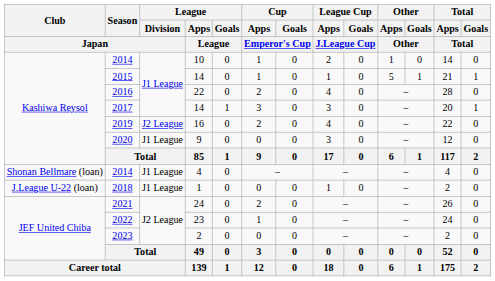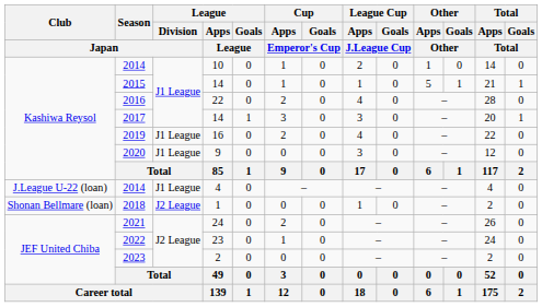 <table class="wikitable" style="text-align: center">
 <tr>
 <th rowspan="2">Club</th>
 <th rowspan="2">Season</th>
 <th colspan="3">League</th>
 <th colspan="2">Cup</th>
 <th colspan="2">League Cup</th>
 <th colspan="2">Other</th>
 <th colspan="2">Total</th>
 </tr>
 <tr>
 <th>Division</th>
 <th>Apps</th>
 <th>Goals</th>
 <th>Apps</th>
 <th>Goals</th>
 <th>Apps</th>
 <th>Goals</th>
 <th>Apps</th>
 <th>Goals</th>
 <th>Apps</th>
 <th>Goals</th>
 </tr>
 <tr>
 <th colspan=3>Japan</th>
 <th colspan=2>League</th>
 <th colspan=2><a href='#'>Emperor's Cup</a></th>
 <th colspan=2><a href='#'>J.League Cup</a></th>
 <th colspan=2>Other</th>
 <th colspan=2>Total</th>
 </tr>
 <tr>
 <td rowspan="7"><a href='#'>Kashiwa Reysol</a></td>
 <td><a href='#'>2014</a></td>
 <td rowspan="4"><a href='#'>J1 League</a></td>
 <td>10</td>
 <td>0</td>
 <td>1</td>
 <td>0</td>
 <td>2</td>
 <td>0</td>
 <td>1</td>
 <td>0</td>
 <td>14</td>
 <td>0</td>
 </tr>
 <tr>
 <td><a href='#'>2015</a></td>
 <td>14</td>
 <td>0</td>
 <td>1</td>
 <td>0</td>
 <td>1</td>
 <td>0</td>
 <td>5</td>
 <td>1</td>
 <td>21</td>
 <td>1</td>
 </tr>
 <tr>
 <td><a href='#'>2016</a></td>
 <td>22</td>
 <td>0</td>
 <td>2</td>
 <td>0</td>
 <td>4</td>
 <td>0</td>
 <td colspan="2">–</td>
 <td>28</td>
 <td>0</td>
 </tr>
 <tr>
 <td><a href='#'>2017</a></td>
 <td>14</td>
 <td>1</td>
 <td>3</td>
 <td>0</td>
 <td>3</td>
 <td>0</td>
 <td colspan="2">–</td>
 <td>20</td>
 <td>1</td>
 </tr>
 <tr>
 <td><a href='#'>2019</a></td>
-<td><a href='#'>J2 League</a></td>
+<td>J1 League</td>
 <td>16</td>
 <td>0</td>
 <td>2</td>
 <td>0</td>
 <td>4</td>
 <td>0</td>
 <td colspan="2">–</td>
 <td>22</td>
 <td>0</td>
 </tr>
 <tr>
 <td><a href='#'>2020</a></td>
 <td>J1 League</td>
 <td>9</td>
 <td>0</td>
 <td>0</td>
 <td>0</td>
 <td>3</td>
 <td>0</td>
 <td colspan="2">–</td>
 <td>12</td>
 <td>0</td>
 </tr>
 <tr>
 <th colspan="2">Total</th>
 <th>85</th>
 <th>1</th>
 <th>9</th>
 <th>0</th>
 <th>17</th>
 <th>0</th>
 <th>6</th>
 <th>1</th>
 <th>117</th>
 <th>2</th>
 </tr>
 <tr>
-<td><a href='#'>Shonan Bellmare</a> (loan)</td>
+<td><a href='#'>J.League U-22</a> (loan)</td>
 <td><a href='#'>2014</a></td>
 <td>J1 League</td>
 <td>4</td>
 <td>0</td>
 <td colspan="2">–</td>
 <td colspan="2">–</td>
 <td colspan="2">–</td>
 <td>4</td>
 <td>0</td>
 </tr>
 <tr>
-<td><a href='#'>J.League U-22</a> (loan)</td>
+<td><a href='#'>Shonan Bellmare</a> (loan)</td>
 <td><a href='#'>2018</a></td>
-<td>J1 League</td>
+<td><a href='#'>J2 League</a></td>
 <td>1</td>
 <td>0</td>
 <td>0</td>
 <td>0</td>
 <td>1</td>
 <td>0</td>
 <td colspan="2">–</td>
 <td>2</td>
 <td>0</td>
 </tr>
 <tr>
 <td rowspan="4"><a href='#'>JEF United Chiba</a></td>
 <td><a href='#'>2021</a></td>
 <td rowspan="3">J2 League</td>
 <td>24</td>
 <td>0</td>
 <td>2</td>
 <td>0</td>
 <td colspan="2">–</td>
 <td colspan="2">–</td>
 <td>26</td>
 <td>0</td>
 </tr>
 <tr>
 <td><a href='#'>2022</a></td>
 <td>23</td>
 <td>0</td>
 <td>1</td>
 <td>0</td>
 <td colspan="2">–</td>
 <td colspan="2">–</td>
 <td>24</td>
 <td>0</td>
 </tr>
 <tr>
 <td><a href='#'>2023</a></td>
 <td>2</td>
 <td>0</td>
 <td>0</td>
 <td>0</td>
 <td colspan="2">–</td>
 <td colspan="2">–</td>
 <td>2</td>
 <td>0</td>
 </tr>
 <tr>
 <th colspan="2">Total</th>
 <th>49</th>
 <th>0</th>
 <th>3</th>
 <th>0</th>
 <th>0</th>
 <th>0</th>
 <th>0</th>
 <th>0</th>
 <th>52</th>
 <th>0</th>
 </tr>
 <tr>
 <th colspan=3>Career total</th>
 <th>139</th>
 <th>1</th>
 <th>12</th>
 <th>0</th>
 <th>18</th>
 <th>0</th>
 <th>6</th>
 <th>1</th>
 <th>175</th>
 <th>2</th>
 </tr>
 </table>
